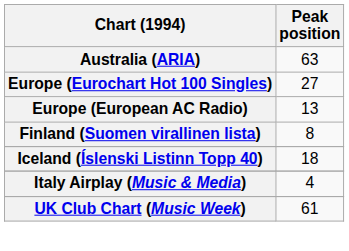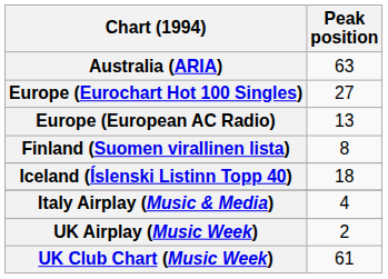 <table class="wikitable sortable plainrowheaders" style="text-align:center">
 <tr>
 <th scope="col">Chart (1994)</th>
 <th scope="col">Peak<br>position</th>
 </tr>
 <tr>
 <th scope="row">Australia (<a href='#'>ARIA</a>)</th>
 <td>63</td>
 </tr>
 <tr>
 <th scope="row">Europe (<a href='#'>Eurochart Hot 100 Singles</a>)</th>
 <td>27</td>
 </tr>
 <tr>
 <th scope="row">Europe (European AC Radio)</th>
 <td>13</td>
 </tr>
 <tr>
 <th scope="row">Finland (<a href='#'>Suomen virallinen lista</a>)</th>
 <td>8</td>
 </tr>
 <tr>
 </tr>
 <tr>
 <th scope="row">Iceland (<a href='#'>Íslenski Listinn Topp 40</a>)</th>
 <td>18</td>
 </tr>
 <tr>
 </tr>
 <tr>
 <th scope="row">Italy Airplay (<em><a href='#'>Music & Media</a></em>)</th>
 <td>4</td>
 </tr>
 <tr>
 </tr>
 <tr>
 </tr>
 <tr>
+<th scope="row">UK Airplay (<em><a href='#'>Music Week</a></em>)</th>
+<td>2</td>
+</tr>
+<tr>
 <th scope="row"><a href='#'>UK Club Chart</a> (<em><a href='#'>Music Week</a></em>)</th>
 <td>61</td>
 </tr>
 </table>
